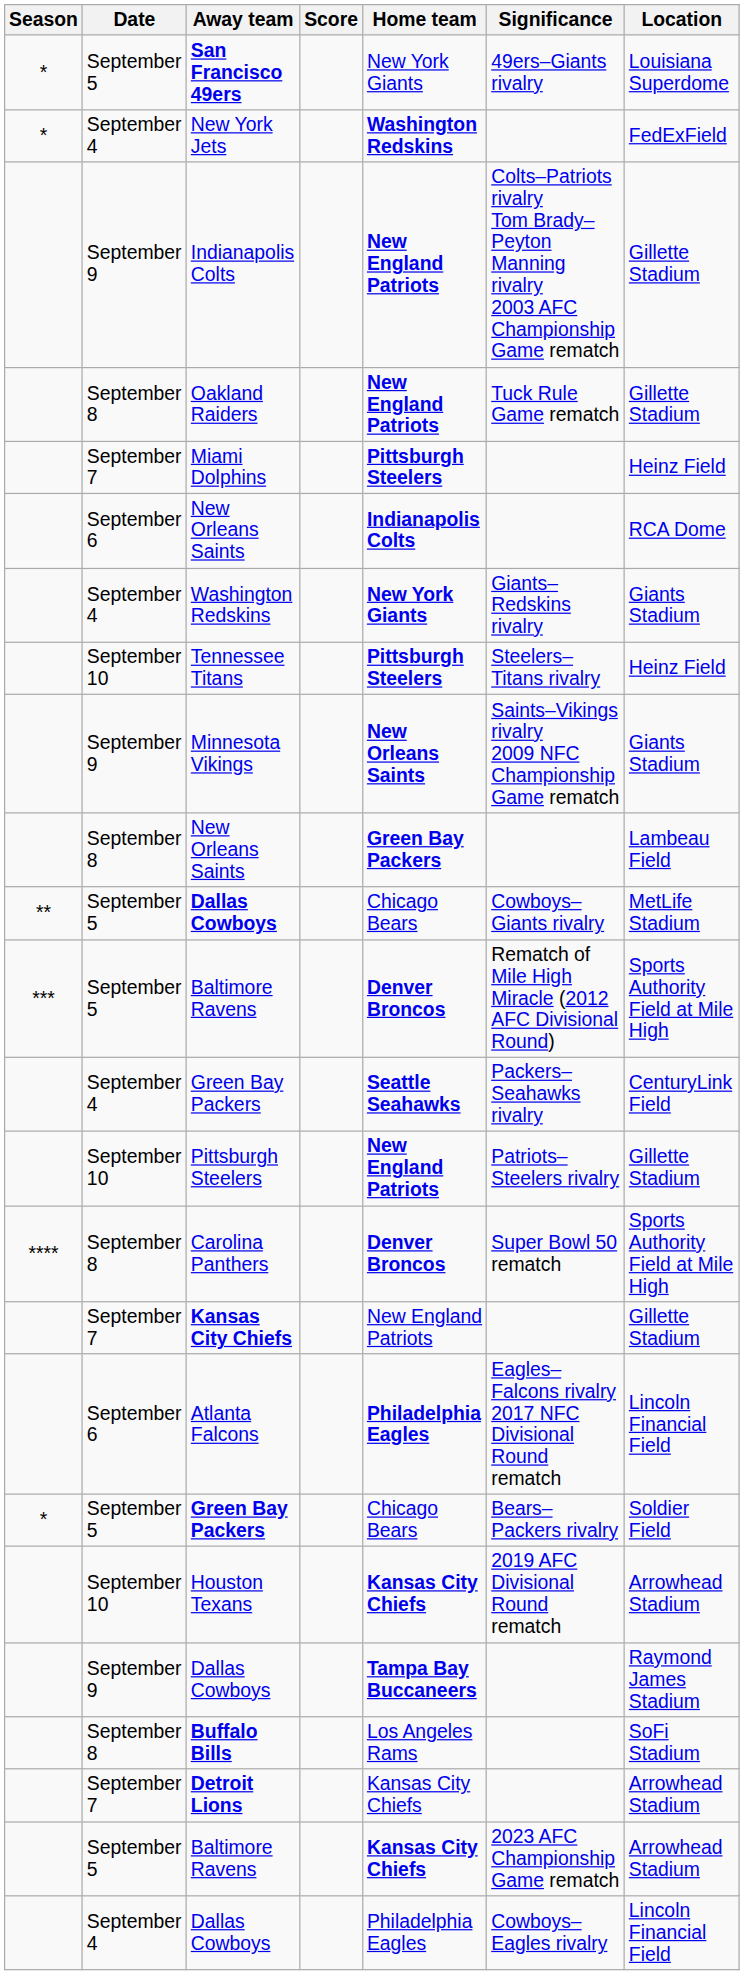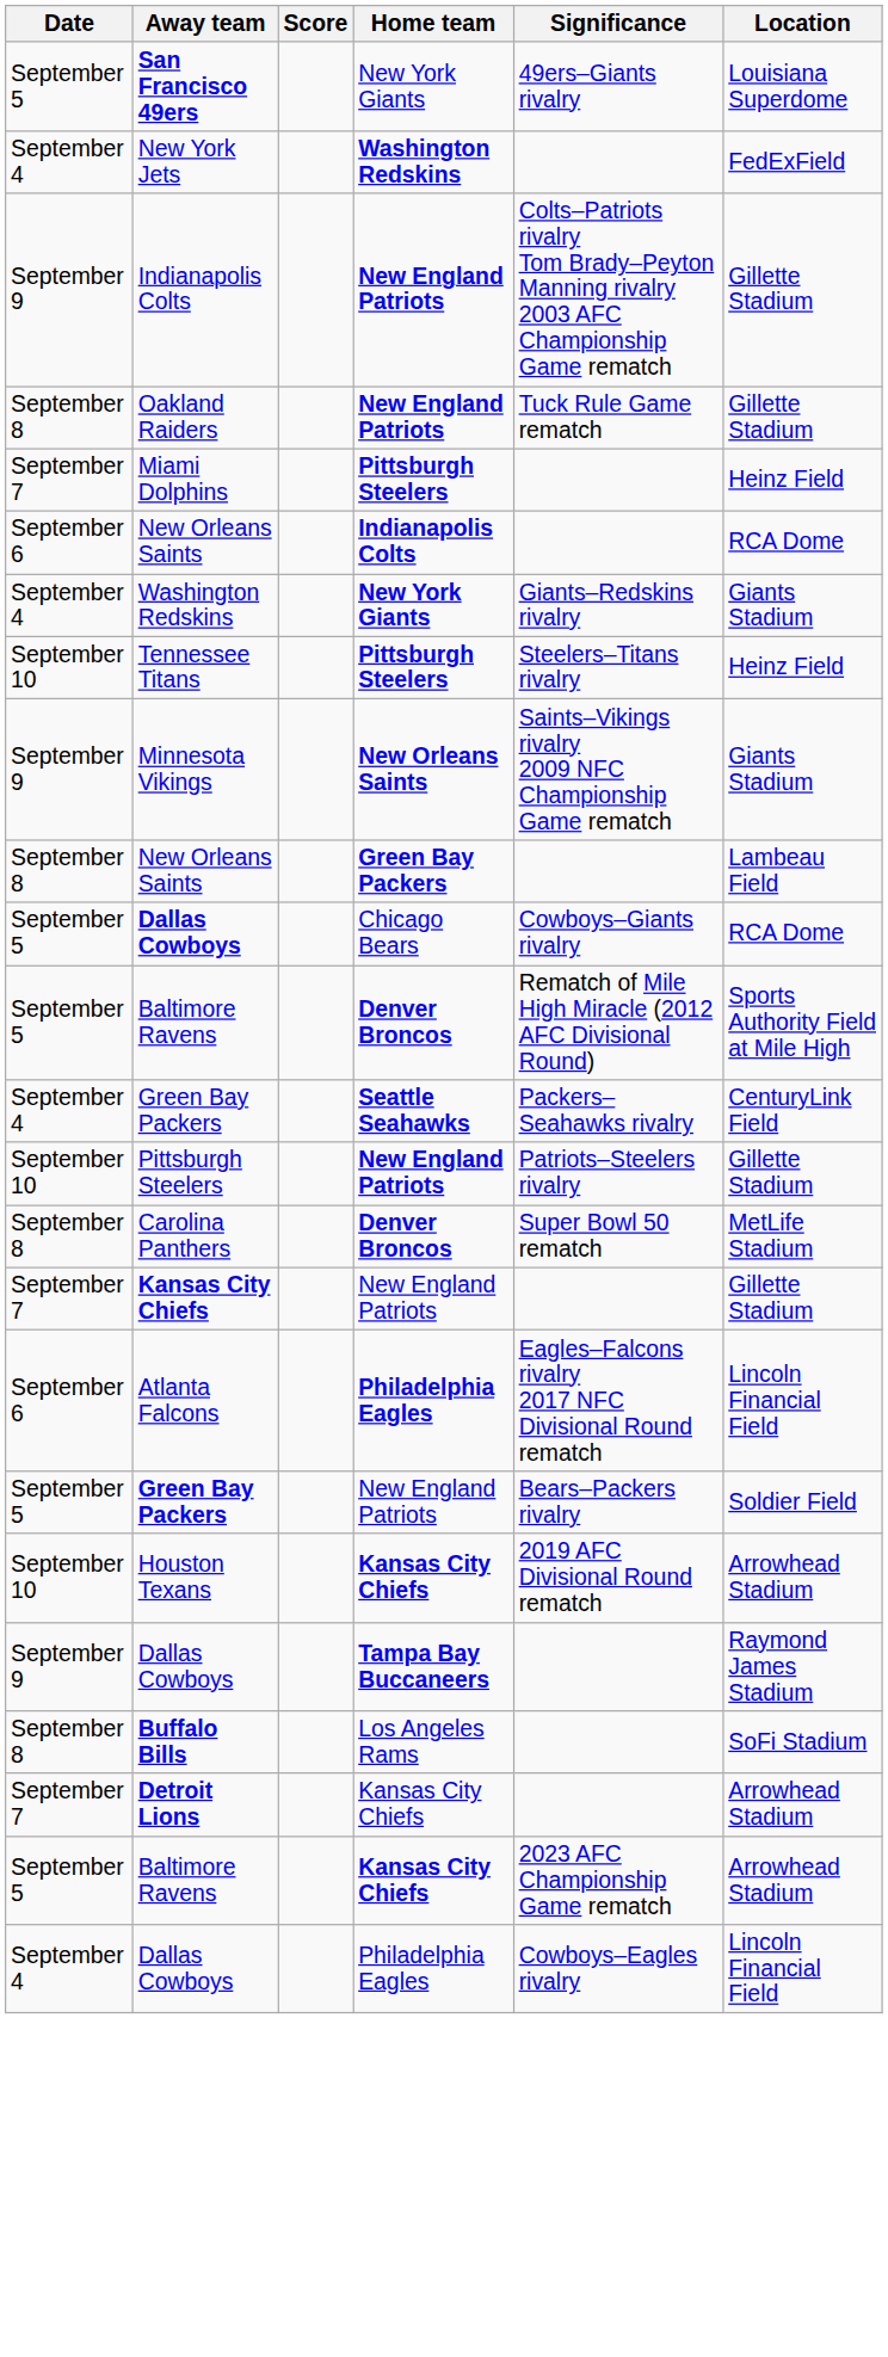 <table class="wikitable sortable">
 <tr style="background:#efefef;">
-<th>Season</th>
 <th>Date</th>
 <th>Away team</th>
 <th class=unsortable>Score</th>
 <th>Home team</th>
 <th>Significance</th>
 <th>Location</th>
 </tr>
 <tr>
-<td align=center>*</td>
 <td>September 5</td>
 <td><strong><a href='#'>San Francisco 49ers</a></strong></td>
 <td></td>
 <td><a href='#'>New York Giants</a></td>
 <td><a href='#'>49ers–Giants rivalry</a></td>
 <td><a href='#'>Louisiana Superdome</a></td>
 </tr>
 <tr>
-<td align=center>*</td>
 <td>September 4</td>
 <td><a href='#'>New York Jets</a></td>
 <td></td>
 <td><strong><a href='#'>Washington Redskins</a></strong></td>
 <td></td>
 <td><a href='#'>FedExField</a></td>
 </tr>
 <tr>
-<td align=center></td>
 <td>September 9</td>
 <td><a href='#'>Indianapolis Colts</a></td>
 <td></td>
 <td><strong><a href='#'>New England Patriots</a></strong></td>
 <td><a href='#'>Colts–Patriots rivalry</a><br><a href='#'>Tom Brady–Peyton Manning rivalry</a><br><a href='#'>2003 AFC Championship Game</a> rematch</td>
 <td><a href='#'>Gillette Stadium</a></td>
 </tr>
 <tr>
-<td align=center></td>
 <td>September 8</td>
 <td><a href='#'>Oakland Raiders</a></td>
 <td></td>
 <td><strong><a href='#'>New England Patriots</a></strong></td>
 <td><a href='#'>Tuck Rule Game</a> rematch</td>
 <td><a href='#'>Gillette Stadium</a></td>
 </tr>
 <tr>
-<td align=center></td>
 <td>September 7</td>
 <td><a href='#'>Miami Dolphins</a></td>
 <td></td>
 <td><strong><a href='#'>Pittsburgh Steelers</a></strong></td>
 <td></td>
 <td><a href='#'>Heinz Field</a></td>
 </tr>
 <tr>
-<td align=center></td>
 <td>September 6</td>
 <td><a href='#'>New Orleans Saints</a></td>
 <td></td>
 <td><strong><a href='#'>Indianapolis Colts</a></strong></td>
 <td></td>
 <td><a href='#'>RCA Dome</a></td>
 </tr>
 <tr>
-<td align=center></td>
 <td>September 4</td>
 <td><a href='#'>Washington Redskins</a></td>
 <td></td>
 <td><strong><a href='#'>New York Giants</a></strong></td>
 <td><a href='#'>Giants–Redskins rivalry</a></td>
 <td><a href='#'>Giants Stadium</a></td>
 </tr>
 <tr>
-<td align=center></td>
 <td>September 10</td>
 <td><a href='#'>Tennessee Titans</a></td>
 <td></td>
 <td><strong><a href='#'>Pittsburgh Steelers</a></strong></td>
 <td><a href='#'>Steelers–Titans rivalry</a></td>
 <td><a href='#'>Heinz Field</a></td>
 </tr>
 <tr>
-<td align=center></td>
 <td>September 9</td>
 <td><a href='#'>Minnesota Vikings</a></td>
 <td></td>
 <td><strong><a href='#'>New Orleans Saints</a></strong></td>
 <td><a href='#'>Saints–Vikings rivalry</a><br><a href='#'>2009 NFC Championship Game</a> rematch</td>
 <td><a href='#'>Giants Stadium</a></td>
 </tr>
 <tr>
-<td align=center></td>
 <td>September 8</td>
 <td><a href='#'>New Orleans Saints</a></td>
 <td></td>
 <td><strong><a href='#'>Green Bay Packers</a></strong></td>
 <td></td>
 <td><a href='#'>Lambeau Field</a></td>
 </tr>
 <tr>
-<td align=center>**</td>
 <td>September 5</td>
 <td><strong><a href='#'>Dallas Cowboys</a></strong></td>
 <td></td>
 <td><a href='#'>Chicago Bears</a></td>
 <td><a href='#'>Cowboys–Giants rivalry</a></td>
-<td><a href='#'>MetLife Stadium</a></td>
+<td><a href='#'>RCA Dome</a></td>
 </tr>
 <tr>
-<td align=center>***</td>
 <td>September 5</td>
 <td><a href='#'>Baltimore Ravens</a></td>
 <td></td>
 <td><strong><a href='#'>Denver Broncos</a></strong></td>
 <td>Rematch of <a href='#'>Mile High Miracle</a> (<a href='#'>2012 AFC Divisional Round</a>)</td>
 <td><a href='#'>Sports Authority Field at Mile High</a></td>
 </tr>
 <tr>
-<td align=center></td>
 <td>September 4</td>
 <td><a href='#'>Green Bay Packers</a></td>
 <td></td>
 <td><strong><a href='#'>Seattle Seahawks</a></strong></td>
 <td><a href='#'>Packers–Seahawks rivalry</a></td>
 <td><a href='#'>CenturyLink Field</a></td>
 </tr>
 <tr>
-<td align=center></td>
 <td>September 10</td>
 <td><a href='#'>Pittsburgh Steelers</a></td>
 <td></td>
 <td><strong><a href='#'>New England Patriots</a></strong></td>
 <td><a href='#'>Patriots–Steelers rivalry</a></td>
 <td><a href='#'>Gillette Stadium</a></td>
 </tr>
 <tr>
-<td align=center>****</td>
 <td>September 8</td>
 <td><a href='#'>Carolina Panthers</a></td>
 <td></td>
 <td><strong><a href='#'>Denver Broncos</a></strong></td>
 <td><a href='#'>Super Bowl 50</a> rematch</td>
-<td><a href='#'>Sports Authority Field at Mile High</a></td>
+<td><a href='#'>MetLife Stadium</a></td>
 </tr>
 <tr>
-<td align=center></td>
 <td>September 7</td>
 <td><strong><a href='#'>Kansas City Chiefs</a></strong></td>
 <td></td>
 <td><a href='#'>New England Patriots</a></td>
 <td></td>
 <td><a href='#'>Gillette Stadium</a></td>
 </tr>
 <tr>
-<td align=center></td>
 <td>September 6</td>
 <td><a href='#'>Atlanta Falcons</a></td>
 <td></td>
 <td><strong><a href='#'>Philadelphia Eagles</a></strong></td>
 <td><a href='#'>Eagles–Falcons rivalry</a><br><a href='#'>2017 NFC Divisional Round</a> rematch</td>
 <td><a href='#'>Lincoln Financial Field</a></td>
 </tr>
 <tr>
-<td align=center>*</td>
 <td>September 5</td>
 <td><strong><a href='#'>Green Bay Packers</a></strong></td>
 <td></td>
-<td><a href='#'>Chicago Bears</a></td>
+<td><a href='#'>New England Patriots</a></td>
 <td><a href='#'>Bears–Packers rivalry</a></td>
 <td><a href='#'>Soldier Field</a></td>
 </tr>
 <tr>
-<td align=center></td>
 <td>September 10</td>
 <td><a href='#'>Houston Texans</a></td>
 <td></td>
 <td><strong><a href='#'>Kansas City Chiefs</a></strong></td>
 <td><a href='#'>2019 AFC Divisional Round</a> rematch</td>
 <td><a href='#'>Arrowhead Stadium</a></td>
 </tr>
 <tr>
-<td align=center></td>
 <td>September 9</td>
 <td><a href='#'>Dallas Cowboys</a></td>
 <td></td>
 <td><strong><a href='#'>Tampa Bay Buccaneers</a></strong></td>
 <td></td>
 <td><a href='#'>Raymond James Stadium</a></td>
 </tr>
 <tr>
-<td align=center></td>
 <td>September 8</td>
 <td><strong><a href='#'>Buffalo Bills</a></strong></td>
 <td></td>
 <td><a href='#'>Los Angeles Rams</a></td>
 <td></td>
 <td><a href='#'>SoFi Stadium</a></td>
 </tr>
 <tr>
-<td align=center></td>
 <td>September 7</td>
 <td><strong><a href='#'>Detroit Lions</a></strong></td>
 <td></td>
 <td><a href='#'>Kansas City Chiefs</a></td>
 <td></td>
 <td><a href='#'>Arrowhead Stadium</a></td>
 </tr>
 <tr>
-<td align=center></td>
 <td>September 5</td>
 <td><a href='#'>Baltimore Ravens</a></td>
 <td></td>
 <td><strong><a href='#'>Kansas City Chiefs</a></strong></td>
 <td><a href='#'>2023 AFC Championship Game</a> rematch</td>
 <td><a href='#'>Arrowhead Stadium</a></td>
 </tr>
 <tr>
-<td align=center></td>
 <td>September 4</td>
 <td><a href='#'>Dallas Cowboys</a></td>
 <td></td>
 <td><a href='#'>Philadelphia Eagles</a></td>
 <td><a href='#'>Cowboys–Eagles rivalry</a></td>
 <td><a href='#'>Lincoln Financial Field</a></td>
 </tr>
 </table>
